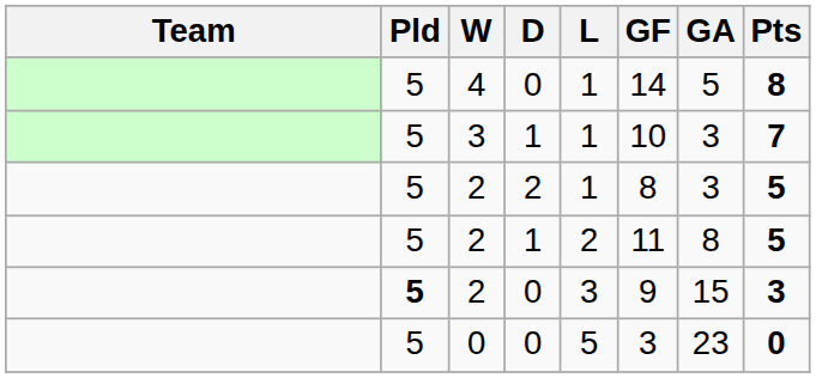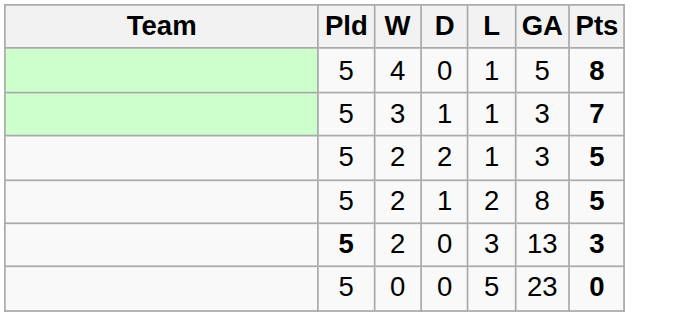 <table class=wikitable style="text-align:center">
 <tr>
 <th width=175>Team</th>
 <th width=20>Pld</th>
 <th width=20>W</th>
 <th width=20>D</th>
 <th width=20>L</th>
-<th width=20>GF</th>
 <th width=20>GA</th>
 <th width=20>Pts</th>
 </tr>
 <tr>
 <td align=left style="background:#ccffcc;"></td>
 <td>5</td>
 <td>4</td>
 <td>0</td>
 <td>1</td>
-<td>14</td>
 <td>5</td>
 <td><strong>8</strong></td>
 </tr>
 <tr>
 <td align=left style="background:#ccffcc;"></td>
 <td>5</td>
 <td>3</td>
 <td>1</td>
 <td>1</td>
-<td>10</td>
 <td>3</td>
 <td><strong>7</strong></td>
 </tr>
 <tr>
 <td align=left></td>
 <td>5</td>
 <td>2</td>
 <td>2</td>
 <td>1</td>
-<td>8</td>
 <td>3</td>
 <td><strong>5</strong></td>
 </tr>
 <tr>
 <td align=left></td>
 <td>5</td>
 <td>2</td>
 <td>1</td>
 <td>2</td>
-<td>11</td>
 <td>8</td>
 <td><strong>5</strong></td>
 </tr>
 <tr>
 <td align=left></td>
 <td><strong>5</strong></td>
 <td>2</td>
 <td>0</td>
 <td>3</td>
-<td>9</td>
-<td>15</td>
+<td>13</td>
 <td><strong>3</strong></td>
 </tr>
 <tr>
 <td align=left></td>
 <td>5</td>
 <td>0</td>
 <td>0</td>
 <td>5</td>
-<td>3</td>
 <td>23</td>
 <td><strong>0</strong></td>
 </tr>
 </table>
